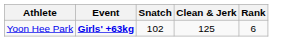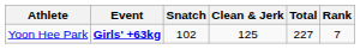 <table class="wikitable" style="font-size:90%">
 <tr>
 <th>Athlete</th>
 <th>Event</th>
 <th>Snatch</th>
 <th>Clean & Jerk</th>
+<th>Total</th>
 <th>Rank</th>
 </tr>
 <tr>
 <td><a href='#'>Yoon Hee Park</a></td>
 <td><strong><a href='#'>Girls' +63kg</a></strong></td>
 <td align=center>102</td>
 <td align=center>125</td>
-<td align=center>6</td>
+<td align=center>227</td>
+<td align=center>7</td>
 </tr>
 </table>
